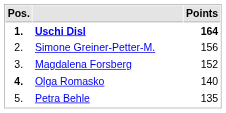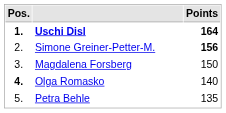 <table cellspacing="1" cellpadding="3" style="border:1px solid #AAAAAA;font-size:90%">
 <tr bgcolor="#E4E4E4">
 <th style="border-bottom:1px solid #AAAAAA" width=10>Pos.</th>
 <th style="border-bottom:1px solid #AAAAAA" width=200></th>
 <th style="border-bottom:1px solid #AAAAAA" width=20>Points</th>
 </tr>
 <tr>
 <td align="center"><strong>1.</strong></td>
 <td> <strong><a href='#'>Uschi Disl</a></strong></td>
 <td align="right"><strong>164</strong></td>
 </tr>
 <tr>
 <td align="center">2.</td>
 <td> <a href='#'>Simone Greiner-Petter-M.</a></td>
-<td align="right">156</td>
+<td align="right"><strong>156</strong></td>
 </tr>
 <tr>
 <td align="center">3.</td>
 <td> <a href='#'>Magdalena Forsberg</a></td>
-<td align="right">152</td>
+<td align="right">150</td>
 </tr>
 <tr>
 <td align="center"><strong>4.</strong></td>
 <td> <a href='#'>Olga Romasko</a></td>
 <td align="right">140</td>
 </tr>
 <tr>
 <td align="center">5.</td>
 <td> <a href='#'>Petra Behle</a></td>
 <td align="right">135</td>
 </tr>
 <tr>
 </tr>
 </table>
